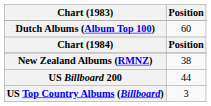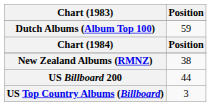 <table class="wikitable plainrowheaders" style="text-align:center">
 <tr>
 <th scope="col">Chart (1983)</th>
 <th scope="col">Position</th>
 </tr>
 <tr>
 </tr>
 <tr>
 <th scope="row">Dutch Albums (<a href='#'>Album Top 100</a>)</th>
-<td>60</td>
+<td>59</td>
 </tr>
 <tr>
 <th scope="col">Chart (1984)</th>
 <th scope="col">Position</th>
 </tr>
 <tr>
 </tr>
 <tr>
 <th scope="row">New Zealand Albums (<a href='#'>RMNZ</a>)</th>
 <td>38</td>
 </tr>
 <tr>
 <th scope="row">US <em>Billboard</em> 200</th>
 <td>44</td>
 </tr>
 <tr>
 <th scope="row">US <a href='#'>Top Country Albums</a> (<em><a href='#'>Billboard</a></em>)</th>
 <td>3</td>
 </tr>
 </table>
